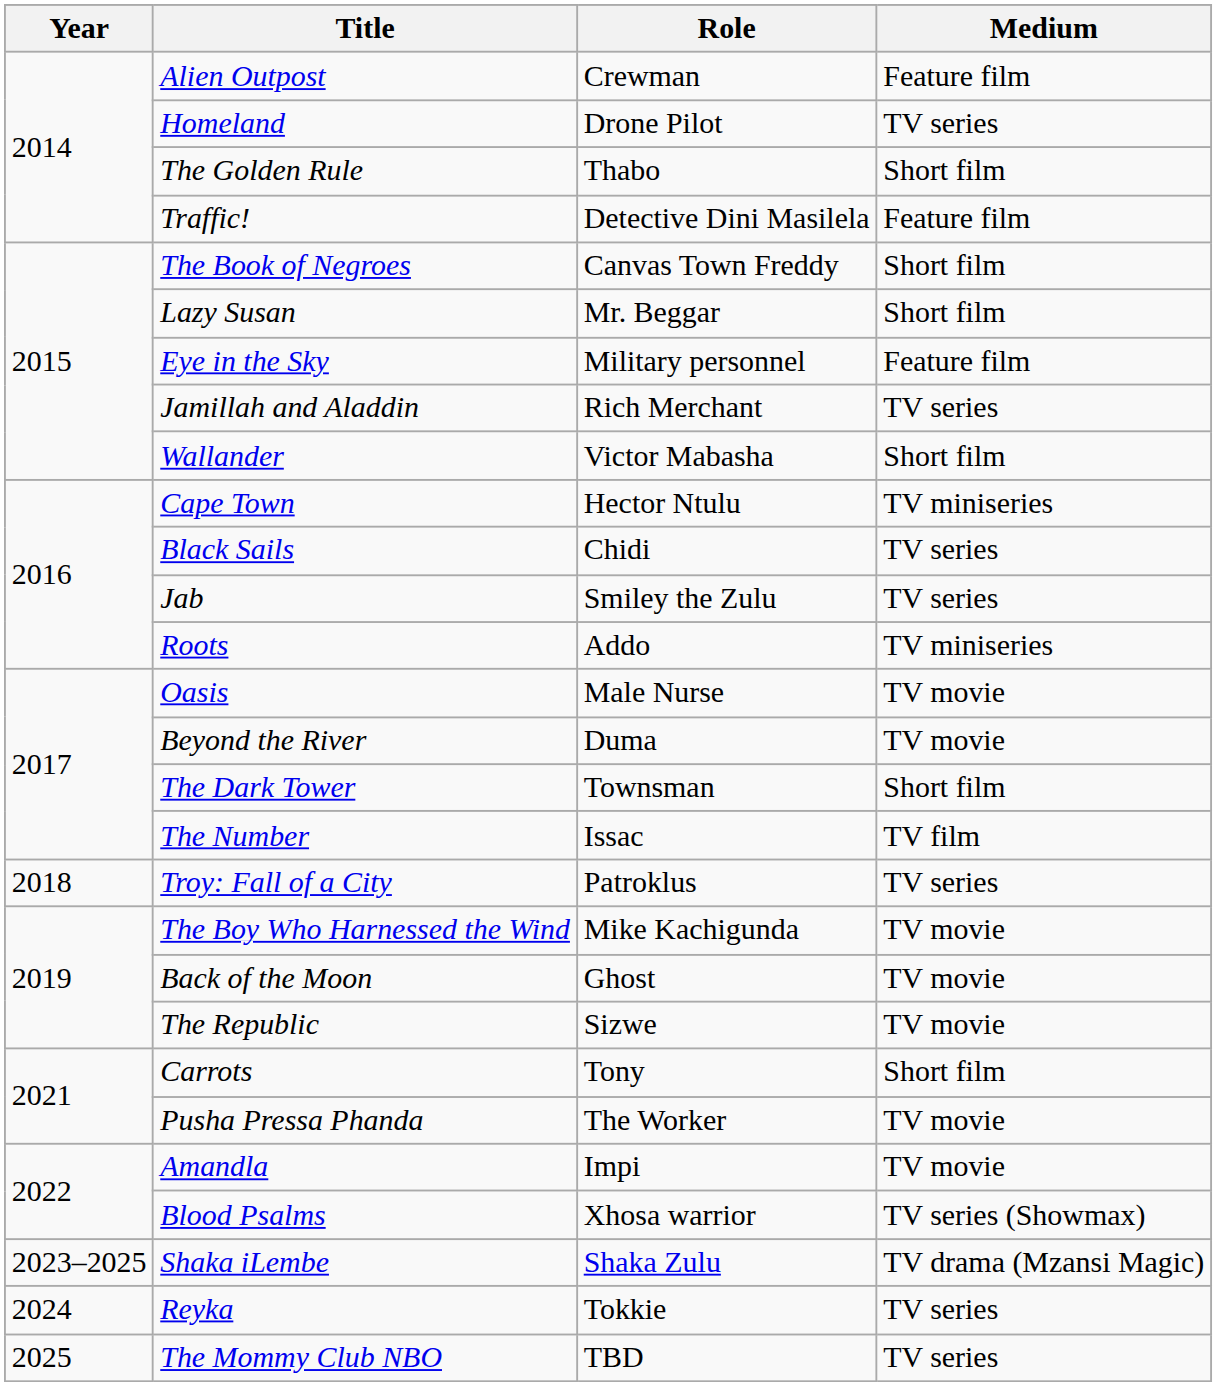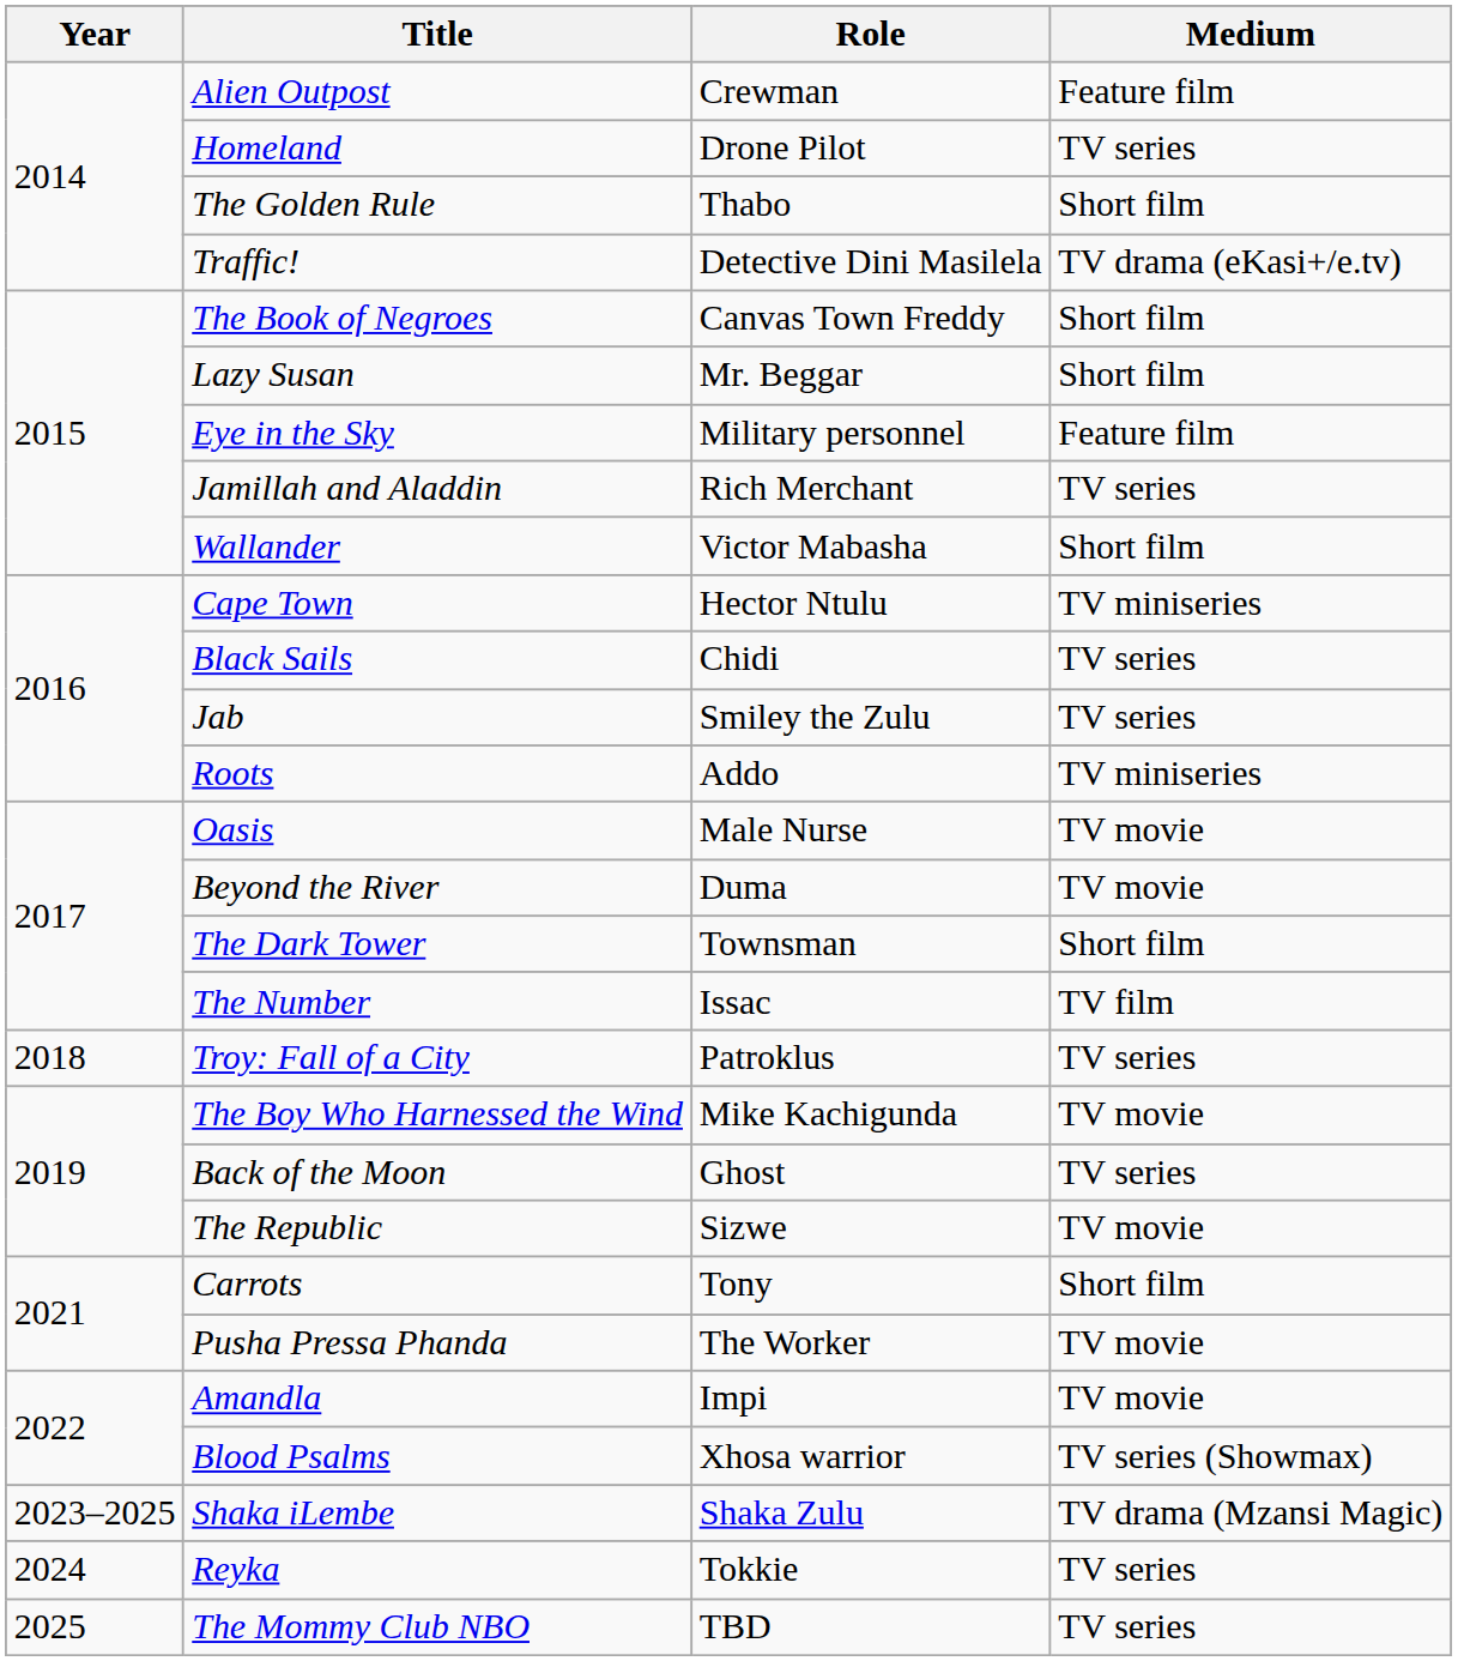 <table class="wikitable">
 <tr>
 <th>Year</th>
 <th>Title</th>
 <th>Role</th>
 <th>Medium</th>
 </tr>
 <tr>
 <td rowspan="4">2014</td>
 <td><em><a href='#'>Alien Outpost</a></em></td>
 <td>Crewman</td>
 <td>Feature film</td>
 </tr>
 <tr>
 <td><em><a href='#'>Homeland</a></em></td>
 <td>Drone Pilot</td>
 <td>TV series</td>
 </tr>
 <tr>
 <td><em>The Golden Rule</em></td>
 <td>Thabo</td>
 <td>Short film</td>
 </tr>
 <tr>
 <td><em>Traffic!</em></td>
 <td>Detective Dini Masilela</td>
-<td>Feature film</td>
+<td>TV drama (eKasi+/e.tv)</td>
 </tr>
 <tr>
 <td rowspan="5">2015</td>
 <td><em><a href='#'>The Book of Negroes</a></em></td>
 <td>Canvas Town Freddy</td>
 <td>Short film</td>
 </tr>
 <tr>
 <td><em>Lazy Susan</em></td>
 <td>Mr. Beggar</td>
 <td>Short film</td>
 </tr>
 <tr>
 <td><em><a href='#'>Eye in the Sky</a></em></td>
 <td>Military personnel</td>
 <td>Feature film</td>
 </tr>
 <tr>
 <td><em>Jamillah and Aladdin</em></td>
 <td>Rich Merchant</td>
 <td>TV series</td>
 </tr>
 <tr>
 <td><em><a href='#'>Wallander</a></em></td>
 <td>Victor Mabasha</td>
 <td>Short film</td>
 </tr>
 <tr>
 <td rowspan="4">2016</td>
 <td><em><a href='#'>Cape Town</a></em></td>
 <td>Hector Ntulu</td>
 <td>TV miniseries</td>
 </tr>
 <tr>
 <td><em><a href='#'>Black Sails</a></em></td>
 <td>Chidi</td>
 <td>TV series</td>
 </tr>
 <tr>
 <td><em>Jab</em></td>
 <td>Smiley the Zulu</td>
 <td>TV series</td>
 </tr>
 <tr>
 <td><em><a href='#'>Roots</a></em></td>
 <td>Addo</td>
 <td>TV miniseries</td>
 </tr>
 <tr>
 <td rowspan="4">2017</td>
 <td><em><a href='#'>Oasis</a></em></td>
 <td>Male Nurse</td>
 <td>TV movie</td>
 </tr>
 <tr>
 <td><em>Beyond the River</em></td>
 <td>Duma</td>
 <td>TV movie</td>
 </tr>
 <tr>
 <td><em><a href='#'>The Dark Tower</a></em></td>
 <td>Townsman</td>
 <td>Short film</td>
 </tr>
 <tr>
 <td><em><a href='#'>The Number</a></em></td>
 <td>Issac</td>
 <td>TV film</td>
 </tr>
 <tr>
 <td>2018</td>
 <td><em><a href='#'>Troy: Fall of a City</a></em></td>
 <td>Patroklus</td>
 <td>TV series</td>
 </tr>
 <tr>
 <td rowspan="3">2019</td>
 <td><em><a href='#'>The Boy Who Harnessed the Wind</a></em></td>
 <td>Mike Kachigunda</td>
 <td>TV movie</td>
 </tr>
 <tr>
 <td><em>Back of the Moon</em></td>
 <td>Ghost</td>
-<td>TV movie</td>
+<td>TV series</td>
 </tr>
 <tr>
 <td><em>The Republic</em></td>
 <td>Sizwe</td>
 <td>TV movie</td>
 </tr>
 <tr>
 <td rowspan="2">2021</td>
 <td><em>Carrots</em></td>
 <td>Tony</td>
 <td>Short film</td>
 </tr>
 <tr>
 <td><em>Pusha Pressa Phanda</em></td>
 <td>The Worker</td>
 <td>TV movie</td>
 </tr>
 <tr>
 <td rowspan="2">2022</td>
 <td><em><a href='#'>Amandla</a></em></td>
 <td>Impi</td>
 <td>TV movie</td>
 </tr>
 <tr>
 <td><em><a href='#'>Blood Psalms</a></em></td>
 <td>Xhosa warrior</td>
 <td>TV series (Showmax)</td>
 </tr>
 <tr>
 <td>2023–2025</td>
 <td><em><a href='#'>Shaka iLembe</a></em></td>
 <td><a href='#'>Shaka Zulu</a></td>
 <td>TV drama (Mzansi Magic)</td>
 </tr>
 <tr>
 <td>2024</td>
 <td><em><a href='#'>Reyka</a></em></td>
 <td>Tokkie</td>
 <td>TV series</td>
 </tr>
 <tr>
 <td>2025</td>
 <td><em><a href='#'>The Mommy Club NBO</a></em></td>
 <td>TBD</td>
 <td>TV series</td>
 </tr>
 </table>
